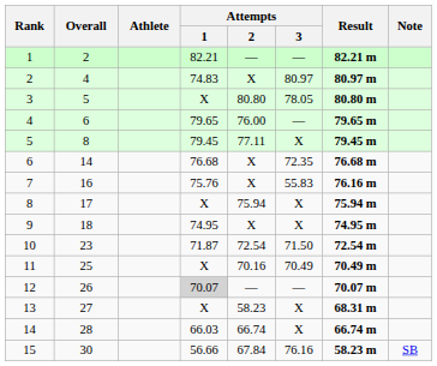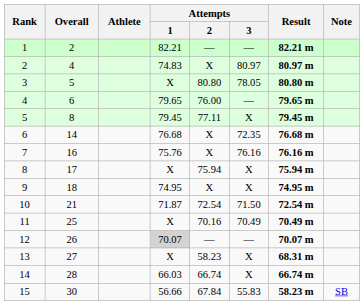 <table class="wikitable" style=" text-align:center; font-size:110%;" width="95%">
 <tr>
 <th rowspan="2">Rank</th>
 <th rowspan="2">Overall</th>
 <th rowspan="2">Athlete</th>
 <th colspan="3">Attempts</th>
 <th rowspan="2">Result</th>
 <th rowspan="2">Note</th>
 </tr>
 <tr>
 <th>1</th>
 <th>2</th>
 <th>3</th>
 </tr>
 <tr bgcolor=#CCFFCC>
 <td>1</td>
 <td>2</td>
 <td align=left></td>
 <td>82.21</td>
 <td>—</td>
 <td>—</td>
 <td><strong>82.21 m </strong></td>
 <td></td>
 </tr>
 <tr bgcolor=#DDFFDD>
 <td>2</td>
 <td>4</td>
 <td align=left></td>
 <td>74.83</td>
 <td>X</td>
 <td>80.97</td>
 <td><strong>80.97 m </strong></td>
 <td></td>
 </tr>
 <tr bgcolor=#DDFFDD>
 <td>3</td>
 <td>5</td>
 <td align=left></td>
 <td>X</td>
 <td>80.80</td>
 <td>78.05</td>
 <td><strong>80.80 m </strong></td>
 <td></td>
 </tr>
 <tr bgcolor=#DDFFDD>
 <td>4</td>
 <td>6</td>
 <td align=left></td>
 <td>79.65</td>
 <td>76.00</td>
 <td>—</td>
 <td><strong>79.65 m </strong></td>
 <td></td>
 </tr>
 <tr bgcolor=#DDFFDD>
 <td>5</td>
 <td>8</td>
 <td align=left></td>
 <td>79.45</td>
 <td>77.11</td>
 <td>X</td>
 <td><strong>79.45 m </strong></td>
 <td></td>
 </tr>
 <tr>
 <td>6</td>
 <td>14</td>
 <td align=left></td>
 <td>76.68</td>
 <td>X</td>
 <td>72.35</td>
 <td><strong>76.68 m </strong></td>
 <td></td>
 </tr>
 <tr>
 <td>7</td>
 <td>16</td>
 <td align=left></td>
 <td>75.76</td>
 <td>X</td>
-<td>55.83</td>
+<td>76.16</td>
 <td><strong>76.16 m </strong></td>
 <td></td>
 </tr>
 <tr>
 <td>8</td>
 <td>17</td>
 <td align=left></td>
 <td>X</td>
 <td>75.94</td>
 <td>X</td>
 <td><strong>75.94 m </strong></td>
 <td></td>
 </tr>
 <tr>
 <td>9</td>
 <td>18</td>
 <td align=left></td>
 <td>74.95</td>
 <td>X</td>
 <td>X</td>
 <td><strong>74.95 m </strong></td>
 <td></td>
 </tr>
 <tr>
 <td>10</td>
-<td>23</td>
+<td>21</td>
 <td align=left></td>
 <td>71.87</td>
 <td>72.54</td>
 <td>71.50</td>
 <td><strong>72.54 m </strong></td>
 <td></td>
 </tr>
 <tr>
 <td>11</td>
 <td>25</td>
 <td align=left></td>
 <td>X</td>
 <td>70.16</td>
 <td>70.49</td>
 <td><strong>70.49 m </strong></td>
 <td></td>
 </tr>
 <tr>
 <td>12</td>
 <td>26</td>
 <td align=left></td>
 <td style="background: lightgrey;">70.07</td>
 <td>—</td>
 <td>—</td>
 <td><strong>70.07 m </strong></td>
 <td></td>
 </tr>
 <tr>
 <td>13</td>
 <td>27</td>
 <td align=left></td>
 <td>X</td>
 <td>58.23</td>
 <td>X</td>
 <td><strong>68.31 m </strong></td>
 <td></td>
 </tr>
 <tr>
 <td>14</td>
 <td>28</td>
 <td align=left></td>
 <td>66.03</td>
 <td>66.74</td>
 <td>X</td>
 <td><strong>66.74 m </strong></td>
 <td></td>
 </tr>
 <tr>
 <td>15</td>
 <td>30</td>
 <td align=left></td>
 <td>56.66</td>
 <td>67.84</td>
-<td>76.16</td>
+<td>55.83</td>
 <td><strong>58.23 m </strong></td>
 <td><a href='#'>SB</a></td>
 </tr>
 </table>
